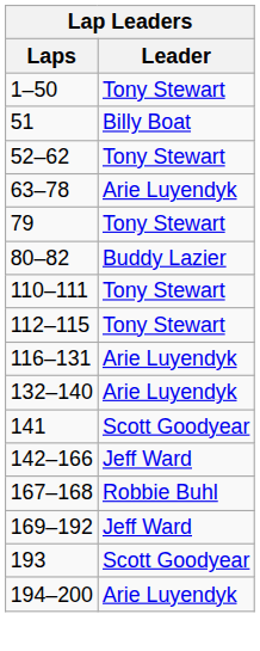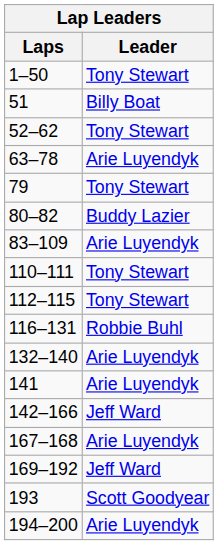 <table class="wikitable">
 <tr>
 <th colspan=2>Lap Leaders</th>
 </tr>
 <tr>
 <th>Laps</th>
 <th>Leader</th>
 </tr>
 <tr>
 <td>1–50</td>
 <td><a href='#'>Tony Stewart</a></td>
 </tr>
 <tr>
 <td>51</td>
 <td><a href='#'>Billy Boat</a></td>
 </tr>
 <tr>
 <td>52–62</td>
 <td><a href='#'>Tony Stewart</a></td>
 </tr>
 <tr>
 <td>63–78</td>
 <td><a href='#'>Arie Luyendyk</a></td>
 </tr>
 <tr>
 <td>79</td>
 <td><a href='#'>Tony Stewart</a></td>
 </tr>
 <tr>
 <td>80–82</td>
 <td><a href='#'>Buddy Lazier</a></td>
 </tr>
 <tr>
+<td>83–109</td>
+<td><a href='#'>Arie Luyendyk</a></td>
+</tr>
+<tr>
 <td>110–111</td>
 <td><a href='#'>Tony Stewart</a></td>
 </tr>
 <tr>
 <td>112–115</td>
 <td><a href='#'>Tony Stewart</a></td>
 </tr>
 <tr>
 <td>116–131</td>
-<td><a href='#'>Arie Luyendyk</a></td>
+<td><a href='#'>Robbie Buhl</a></td>
 </tr>
 <tr>
 <td>132–140</td>
 <td><a href='#'>Arie Luyendyk</a></td>
 </tr>
 <tr>
 <td>141</td>
-<td><a href='#'>Scott Goodyear</a></td>
+<td><a href='#'>Arie Luyendyk</a></td>
 </tr>
 <tr>
 <td>142–166</td>
 <td><a href='#'>Jeff Ward</a></td>
 </tr>
 <tr>
 <td>167–168</td>
-<td><a href='#'>Robbie Buhl</a></td>
+<td><a href='#'>Arie Luyendyk</a></td>
 </tr>
 <tr>
 <td>169–192</td>
 <td><a href='#'>Jeff Ward</a></td>
 </tr>
 <tr>
 <td>193</td>
 <td><a href='#'>Scott Goodyear</a></td>
 </tr>
 <tr>
 <td>194–200</td>
 <td><a href='#'>Arie Luyendyk</a></td>
 </tr>
 </table>
